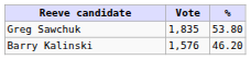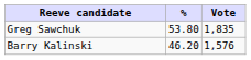 <table class="wikitable">
 <tr>
 <th style="background:#ddf; width:200px;">Reeve candidate</th>
+<th style="background:#ddf; width:30px;">%</th>
 <th style="background:#ddf; width:50px;">Vote</th>
-<th style="background:#ddf; width:30px;">%</th>
 </tr>
 <tr>
 <td>Greg Sawchuk</td>
+<td>53.80</td>
 <td>1,835</td>
-<td>53.80</td>
 </tr>
 <tr>
 <td>Barry Kalinski</td>
+<td>46.20</td>
 <td>1,576</td>
-<td>46.20</td>
 </tr>
 </table>
